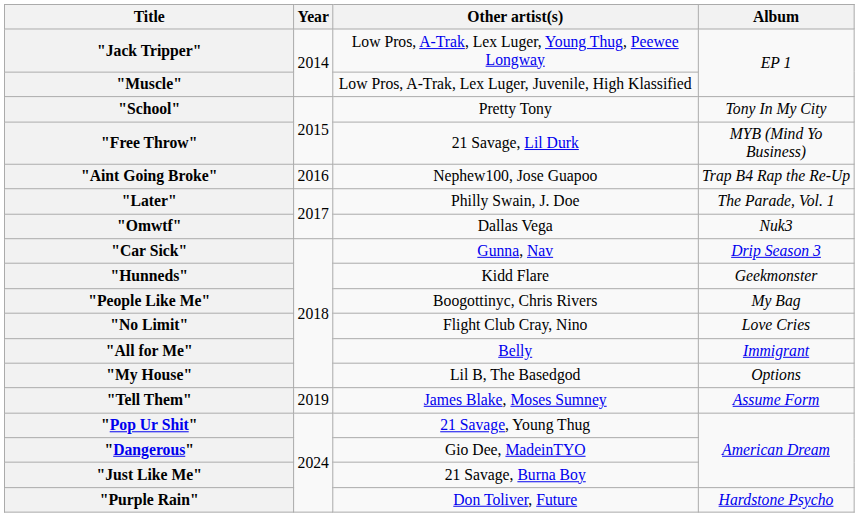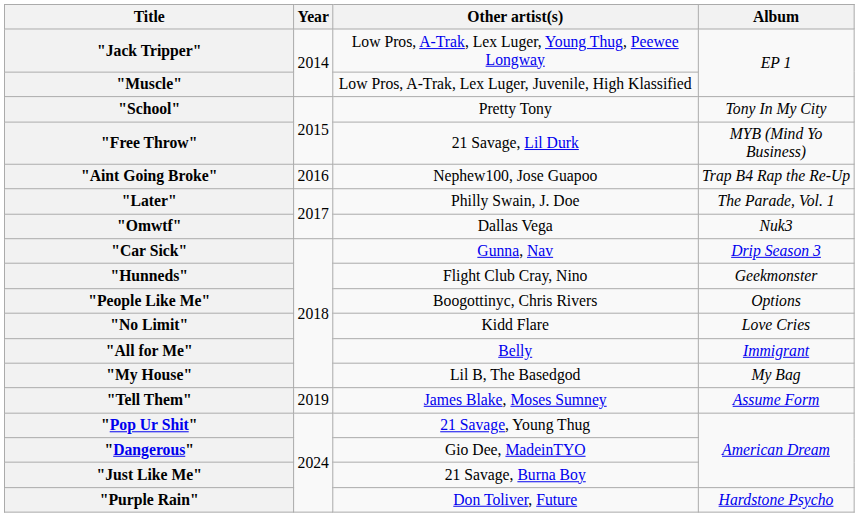 <table class="wikitable plainrowheaders" style="text-align:center;">
 <tr>
 <th scope="col" style="width:18em;">Title</th>
 <th scope="col">Year</th>
 <th scope="col">Other artist(s)</th>
 <th scope="col">Album</th>
 </tr>
 <tr>
 <th scope="row">"Jack Tripper"</th>
 <td rowspan="2">2014</td>
 <td>Low Pros, <a href='#'>A-Trak</a>, Lex Luger, <a href='#'>Young Thug</a>, <a href='#'>Peewee Longway</a></td>
 <td rowspan="2"><em>EP 1</em></td>
 </tr>
 <tr>
 <th scope="row">"Muscle"</th>
 <td>Low Pros, A-Trak, Lex Luger, Juvenile, High Klassified</td>
 </tr>
 <tr>
 <th scope="row">"School"</th>
 <td rowspan="2">2015</td>
 <td>Pretty Tony</td>
 <td><em>Tony In My City</em></td>
 </tr>
 <tr>
 <th scope="row">"Free Throw"</th>
 <td>21 Savage, <a href='#'>Lil Durk</a></td>
 <td><em>MYB (Mind Yo Business)</em></td>
 </tr>
 <tr>
 <th scope="row">"Aint Going Broke"</th>
 <td>2016</td>
 <td>Nephew100, Jose Guapoo</td>
 <td><em>Trap B4 Rap the Re-Up</em></td>
 </tr>
 <tr>
 <th scope="row">"Later"</th>
 <td rowspan="2">2017</td>
 <td>Philly Swain, J. Doe</td>
 <td><em>The Parade, Vol. 1</em></td>
 </tr>
 <tr>
 <th scope="row">"Omwtf"</th>
 <td>Dallas Vega</td>
 <td><em>Nuk3</em></td>
 </tr>
 <tr>
 <th scope="row">"Car Sick"</th>
 <td rowspan="6">2018</td>
 <td><a href='#'>Gunna</a>, <a href='#'>Nav</a></td>
 <td><em><a href='#'>Drip Season 3</a></em></td>
 </tr>
 <tr>
 <th scope="row">"Hunneds"</th>
-<td>Kidd Flare</td>
+<td>Flight Club Cray, Nino</td>
 <td><em>Geekmonster</em></td>
 </tr>
 <tr>
 <th scope="row">"People Like Me"</th>
 <td>Boogottinyc, Chris Rivers</td>
-<td><em>My Bag</em></td>
+<td><em>Options</em></td>
 </tr>
 <tr>
 <th scope="row">"No Limit"</th>
-<td>Flight Club Cray, Nino</td>
+<td>Kidd Flare</td>
 <td><em>Love Cries</em></td>
 </tr>
 <tr>
 <th scope="row">"All for Me"</th>
 <td><a href='#'>Belly</a></td>
 <td><em><a href='#'>Immigrant</a></em></td>
 </tr>
 <tr>
 <th scope="row">"My House"</th>
 <td>Lil B, The Basedgod</td>
-<td><em>Options</em></td>
+<td><em>My Bag</em></td>
 </tr>
 <tr>
 <th scope="row">"Tell Them"</th>
 <td>2019</td>
 <td><a href='#'>James Blake</a>, <a href='#'>Moses Sumney</a></td>
 <td><em><a href='#'>Assume Form</a></em></td>
 </tr>
 <tr>
 <th scope="row">"<a href='#'>Pop Ur Shit</a>"</th>
 <td rowspan="4">2024</td>
 <td><a href='#'>21 Savage</a>, Young Thug</td>
 <td rowspan="3"><em><a href='#'>American Dream</a></em></td>
 </tr>
 <tr>
 <th scope="row">"<a href='#'>Dangerous</a>"</th>
 <td>Gio Dee, <a href='#'>MadeinTYO</a></td>
 </tr>
 <tr>
 <th scope="row">"Just Like Me"</th>
 <td>21 Savage, <a href='#'>Burna Boy</a></td>
 </tr>
 <tr>
 <th scope="row">"Purple Rain"</th>
 <td><a href='#'>Don Toliver</a>, <a href='#'>Future</a></td>
 <td><em><a href='#'>Hardstone Psycho</a></em></td>
 </tr>
 </table>
